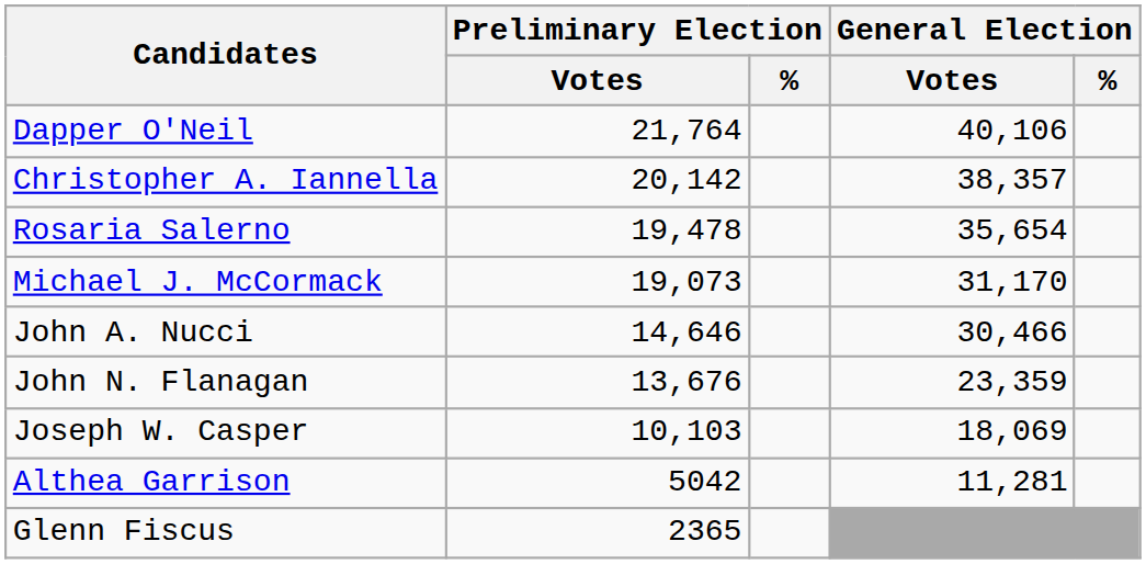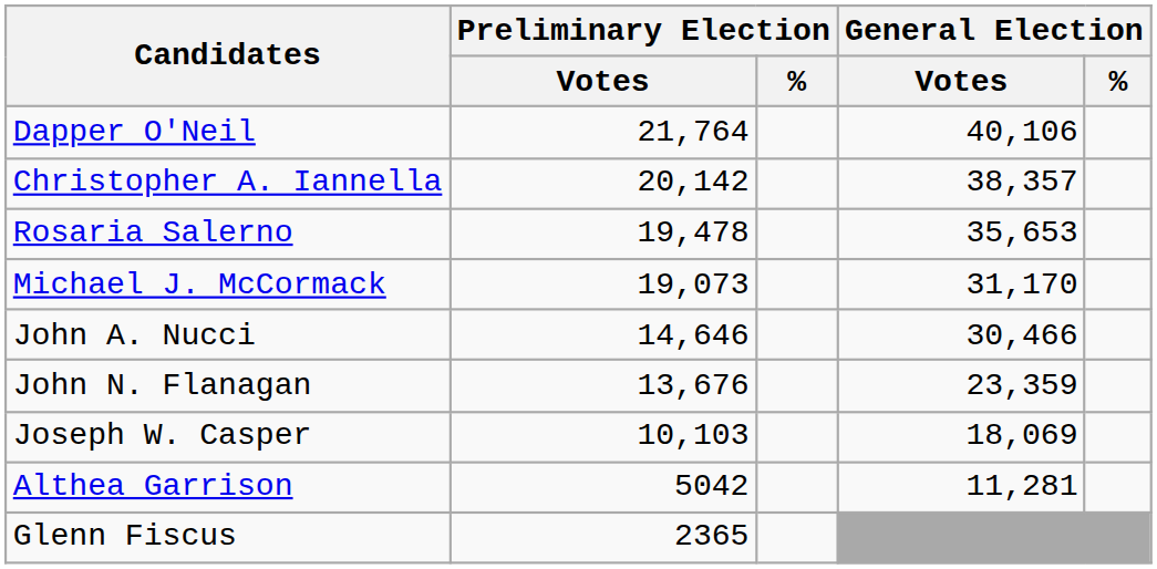 <table class=wikitable>
 <tr>
 <th colspan=1 rowspan=2><strong>Candidates</strong></th>
 <th colspan=2><strong>Preliminary Election</strong></th>
 <th colspan=2><strong>General Election</strong></th>
 </tr>
 <tr>
 <th>Votes</th>
 <th>%</th>
 <th>Votes</th>
 <th>%</th>
 </tr>
 <tr>
 <td><a href='#'>Dapper O'Neil</a></td>
 <td align="right">21,764</td>
 <td align="right"></td>
 <td align="right">40,106</td>
 <td align="right"></td>
 </tr>
 <tr>
 <td><a href='#'>Christopher A. Iannella</a></td>
 <td align="right">20,142</td>
 <td align="right"></td>
 <td align="right">38,357</td>
 <td align="right"></td>
 </tr>
 <tr>
 <td><a href='#'>Rosaria Salerno</a></td>
 <td align="right">19,478</td>
 <td align="right"></td>
-<td align="right">35,654</td>
+<td align="right">35,653</td>
 <td align="right"></td>
 </tr>
 <tr>
 <td><a href='#'>Michael J. McCormack</a></td>
 <td align="right">19,073</td>
 <td align="right"></td>
 <td align="right">31,170</td>
 <td align="right"></td>
 </tr>
 <tr>
 <td>John A. Nucci</td>
 <td align="right">14,646</td>
 <td align="right"></td>
 <td align="right">30,466</td>
 <td align="right"></td>
 </tr>
 <tr>
 <td>John N. Flanagan</td>
 <td align="right">13,676</td>
 <td align="right"></td>
 <td align="right">23,359</td>
 <td align="right"></td>
 </tr>
 <tr>
 <td>Joseph W. Casper</td>
 <td align="right">10,103</td>
 <td align="right"></td>
 <td align="right">18,069</td>
 <td align="right"></td>
 </tr>
 <tr>
 <td><a href='#'>Althea Garrison</a></td>
 <td align="right">5042</td>
 <td align="right"></td>
 <td align="right">11,281</td>
 <td align="right"></td>
 </tr>
 <tr>
 <td>Glenn Fiscus</td>
 <td align="right">2365</td>
 <td align="right"></td>
 <td colspan=2 bgcolor=darkgray> </td>
 </tr>
 </table>
